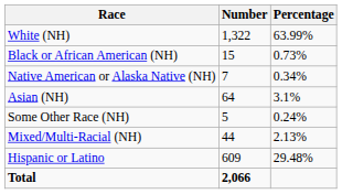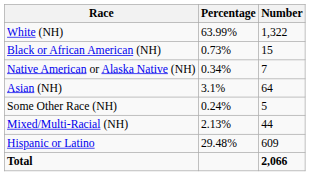 <table class="wikitable">
 <tr>
 <th>Race</th>
+<th>Percentage</th>
 <th>Number</th>
-<th>Percentage</th>
 </tr>
 <tr>
 <td><a href='#'>White</a> (NH)</td>
+<td>63.99%</td>
 <td>1,322</td>
-<td>63.99%</td>
 </tr>
 <tr>
 <td><a href='#'>Black or African American</a> (NH)</td>
+<td>0.73%</td>
 <td>15</td>
-<td>0.73%</td>
 </tr>
 <tr>
 <td><a href='#'>Native American</a> or <a href='#'>Alaska Native</a> (NH)</td>
+<td>0.34%</td>
 <td>7</td>
-<td>0.34%</td>
 </tr>
 <tr>
 <td><a href='#'>Asian</a> (NH)</td>
+<td>3.1%</td>
 <td>64</td>
-<td>3.1%</td>
 </tr>
 <tr>
 <td>Some Other Race (NH)</td>
+<td>0.24%</td>
 <td>5</td>
-<td>0.24%</td>
 </tr>
 <tr>
 <td><a href='#'>Mixed/Multi-Racial</a> (NH)</td>
+<td>2.13%</td>
 <td>44</td>
-<td>2.13%</td>
 </tr>
 <tr>
 <td><a href='#'>Hispanic or Latino</a></td>
+<td>29.48%</td>
 <td>609</td>
-<td>29.48%</td>
 </tr>
 <tr>
 <td><strong>Total</strong></td>
+<td></td>
 <td><strong>2,066</strong></td>
-<td></td>
 </tr>
 </table>
